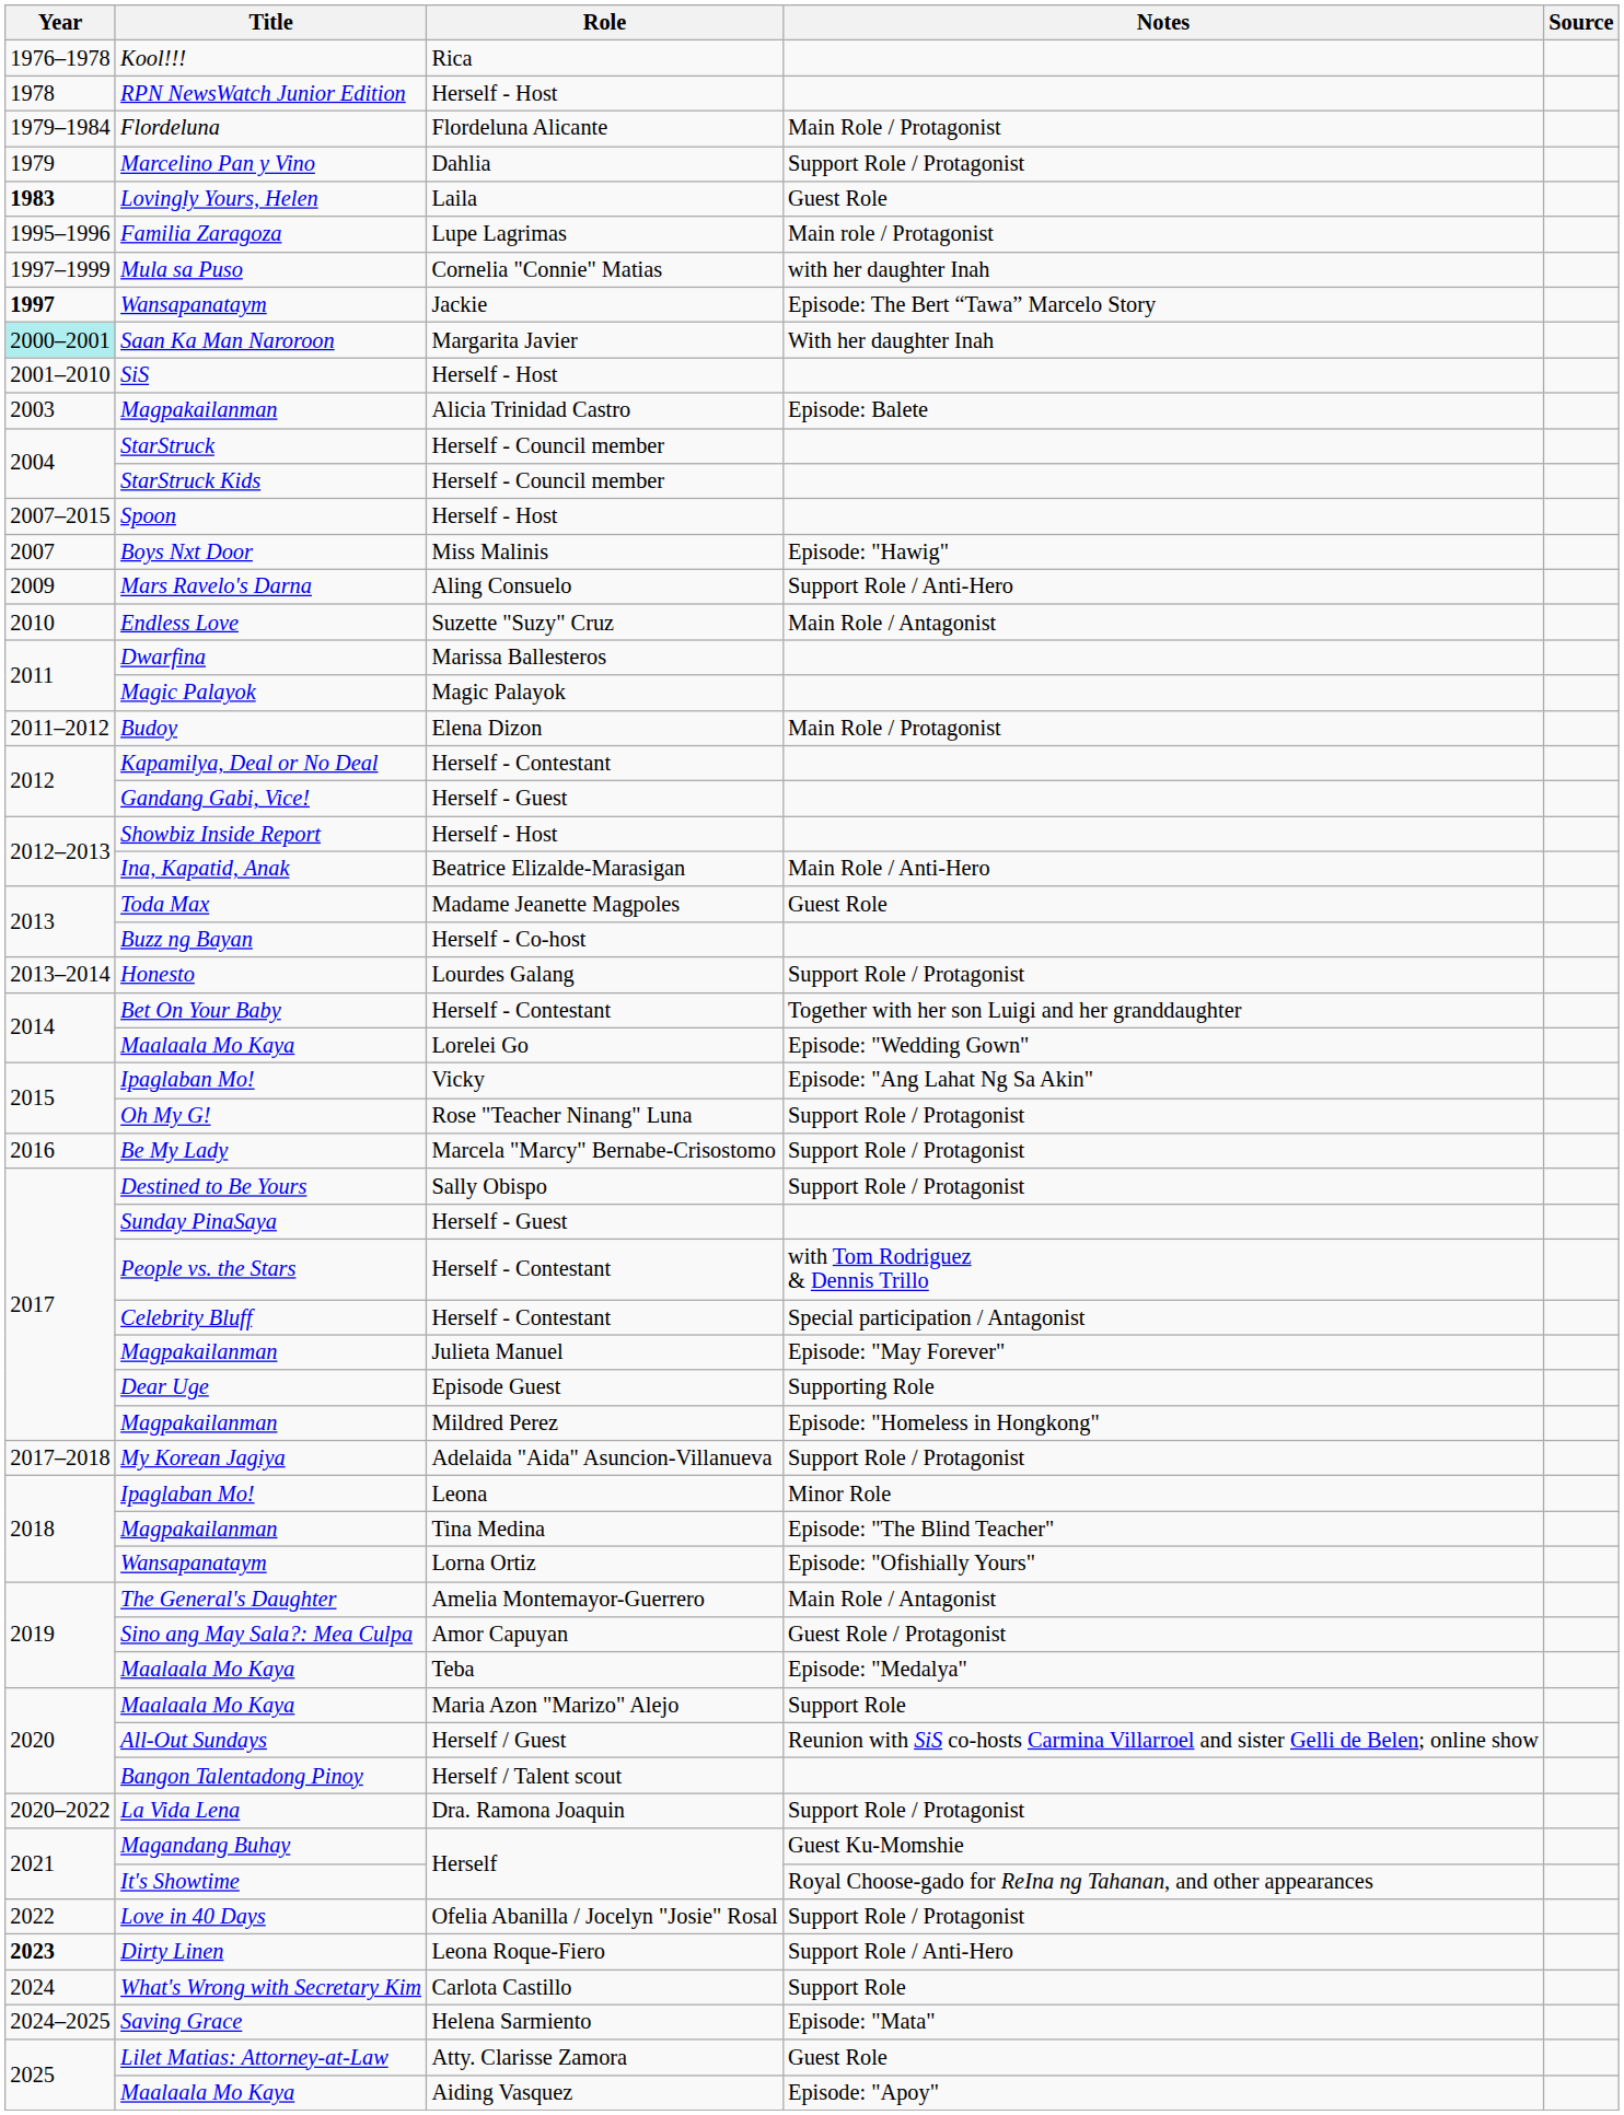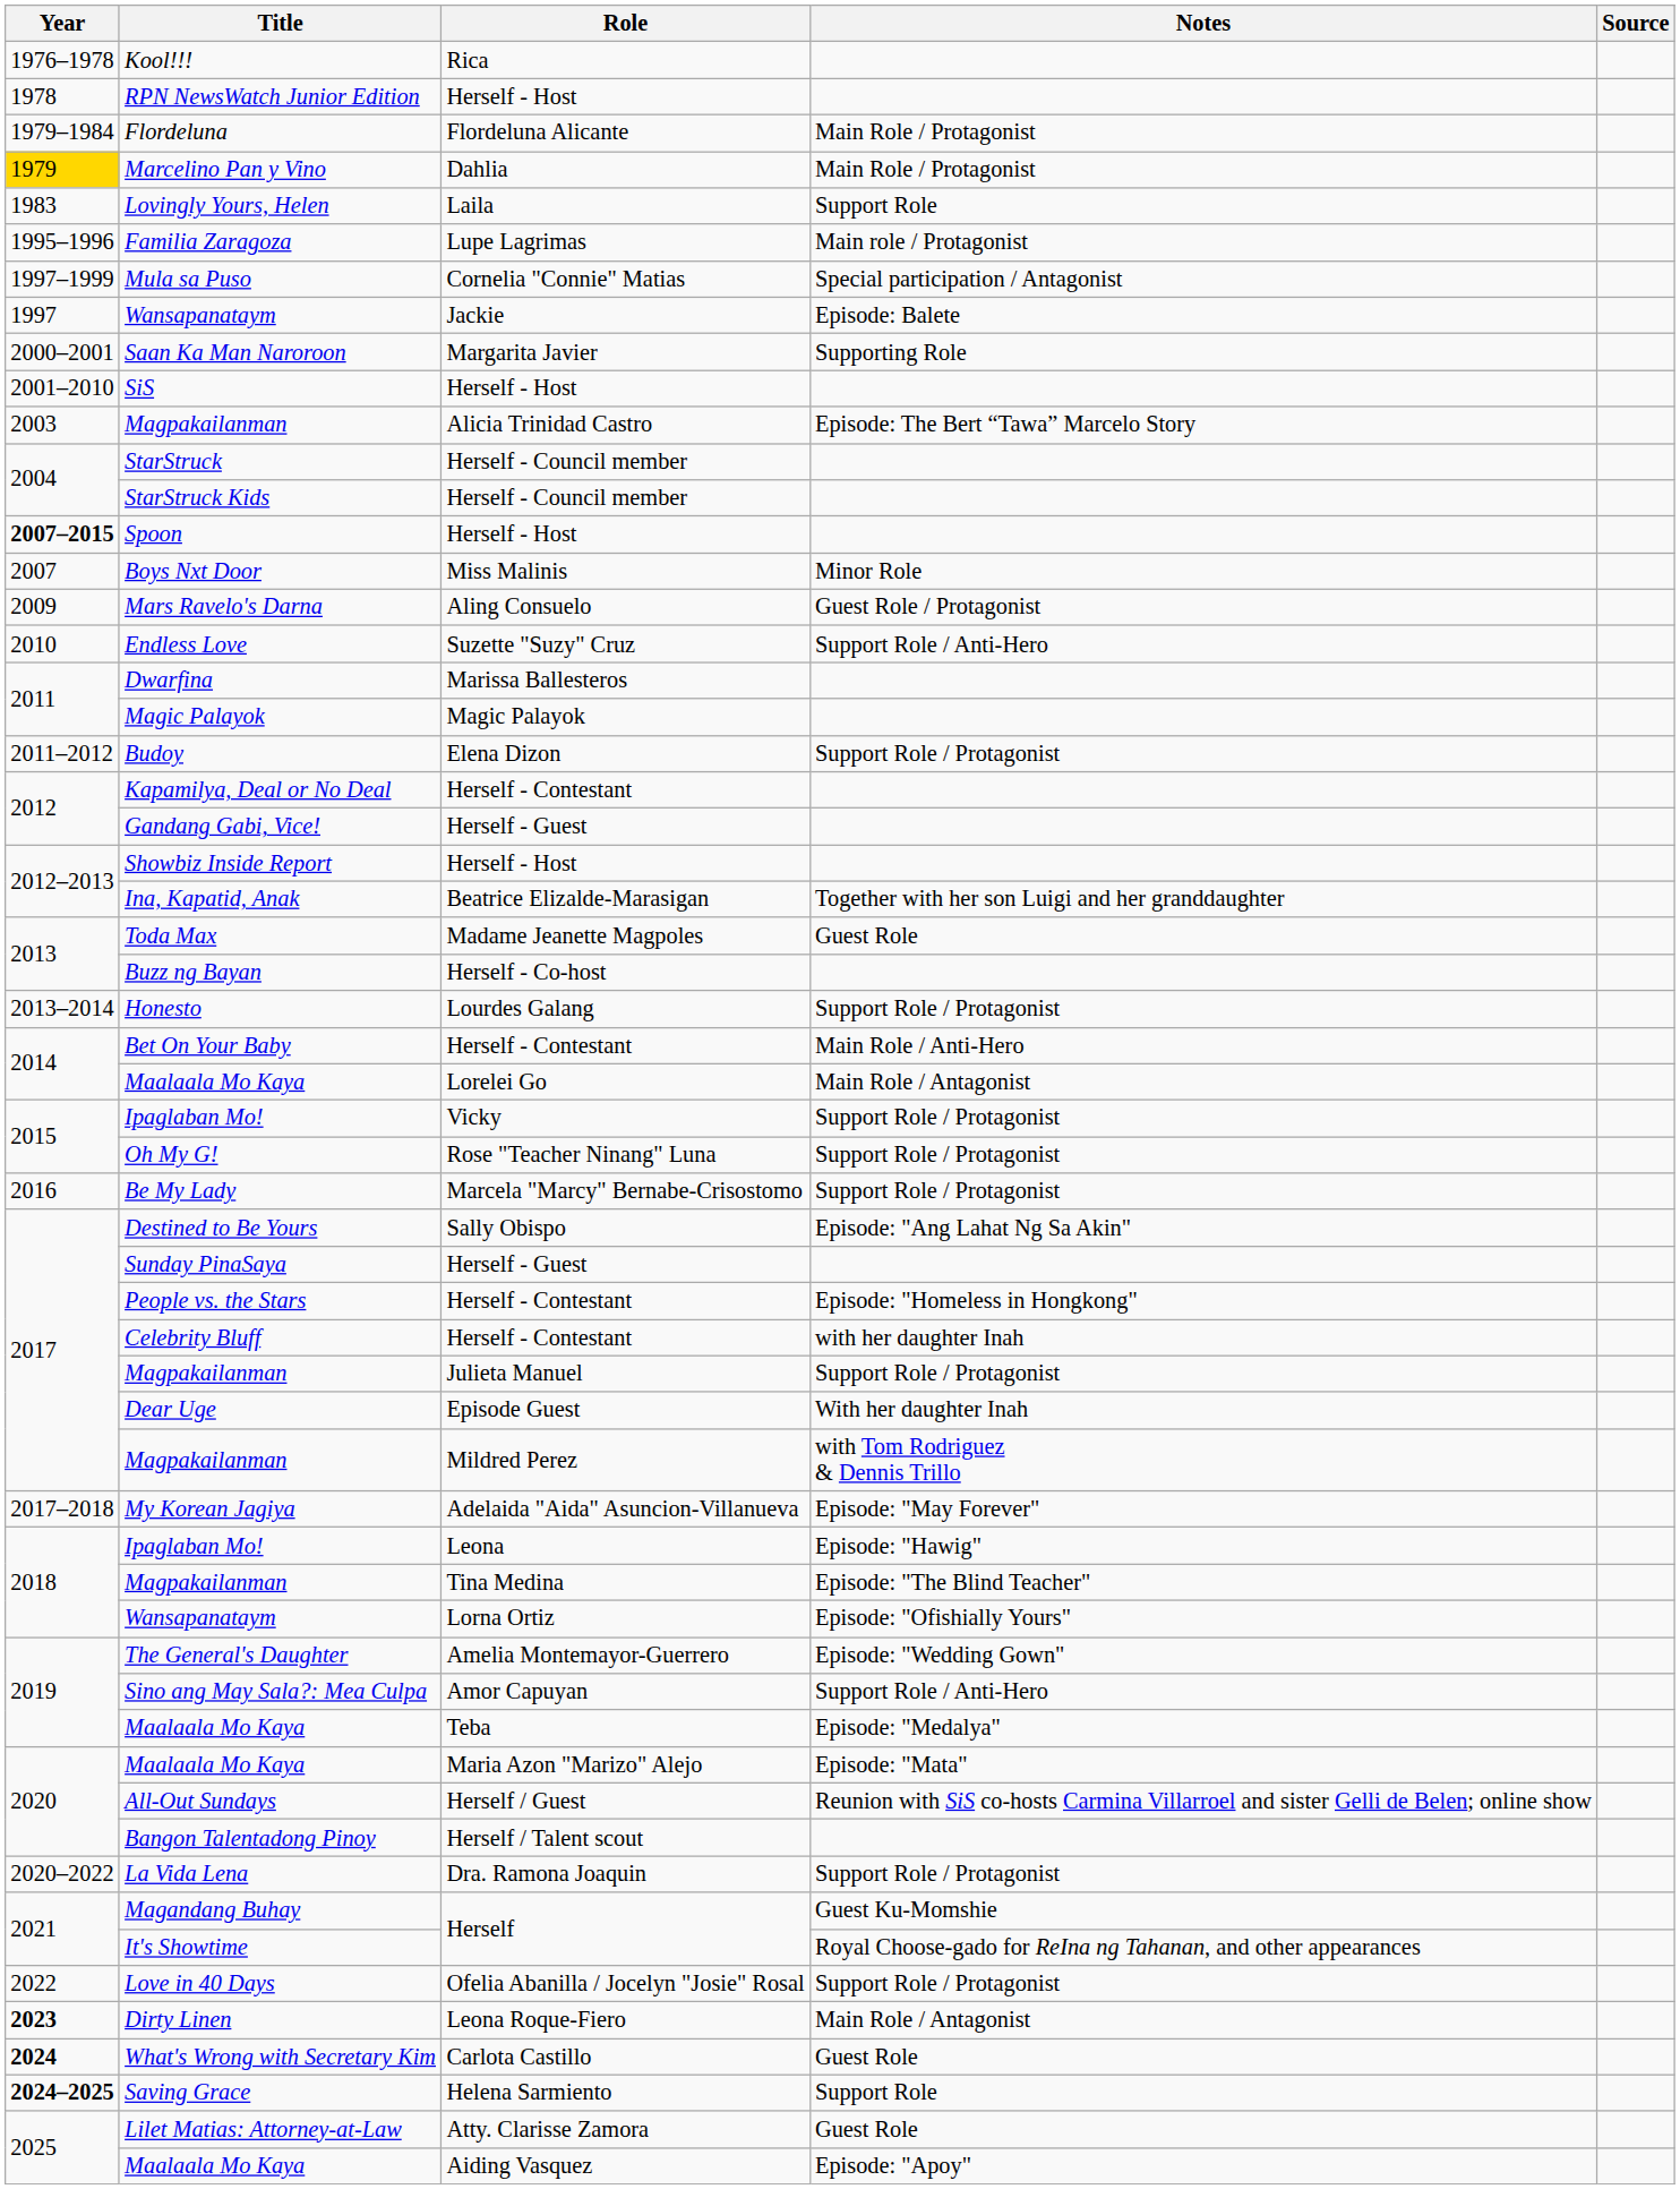 <table class="wikitable">
 <tr>
 <th>Year</th>
 <th>Title</th>
 <th>Role</th>
 <th class="unsortable">Notes</th>
 <th class="unsortable">Source</th>
 </tr>
 <tr>
 <td>1976–1978</td>
 <td><em>Kool!!!</em></td>
 <td>Rica</td>
 <td></td>
 <td></td>
 </tr>
 <tr>
 <td>1978</td>
 <td><em><a href='#'>RPN NewsWatch Junior Edition</a></em></td>
 <td>Herself - Host</td>
 <td></td>
 <td></td>
 </tr>
 <tr>
 <td>1979–1984</td>
 <td><em>Flordeluna</em></td>
 <td>Flordeluna Alicante</td>
 <td>Main Role / Protagonist</td>
 <td></td>
 </tr>
 <tr>
-<td>1979</td>
+<td style="background: gold;">1979</td>
 <td><em><a href='#'>Marcelino Pan y Vino</a></em></td>
 <td>Dahlia</td>
-<td>Support Role / Protagonist</td>
+<td>Main Role / Protagonist</td>
 <td></td>
 </tr>
 <tr>
-<td><strong>1983</strong></td>
+<td>1983</td>
 <td><em><a href='#'>Lovingly Yours, Helen</a></em></td>
 <td>Laila</td>
-<td>Guest Role</td>
+<td>Support Role</td>
 <td></td>
 </tr>
 <tr>
 <td>1995–1996</td>
 <td><em><a href='#'>Familia Zaragoza</a></em></td>
 <td>Lupe Lagrimas</td>
 <td>Main role / Protagonist</td>
 <td></td>
 </tr>
 <tr>
 <td>1997–1999</td>
 <td><em><a href='#'>Mula sa Puso</a></em></td>
 <td>Cornelia "Connie" Matias</td>
-<td>with her daughter Inah</td>
+<td>Special participation / Antagonist</td>
 <td></td>
 </tr>
 <tr>
-<td><strong>1997</strong></td>
+<td>1997</td>
 <td><em><a href='#'>Wansapanataym</a></em></td>
 <td>Jackie</td>
-<td>Episode: The Bert “Tawa” Marcelo Story</td>
+<td>Episode: Balete</td>
 <td></td>
 </tr>
 <tr>
-<td style="background: paleturquoise;">2000–2001</td>
+<td>2000–2001</td>
 <td><em><a href='#'>Saan Ka Man Naroroon</a></em></td>
 <td>Margarita Javier</td>
-<td>With her daughter Inah</td>
+<td>Supporting Role</td>
 <td></td>
 </tr>
 <tr>
 <td>2001–2010</td>
 <td><em><a href='#'>SiS</a></em></td>
 <td>Herself - Host</td>
 <td></td>
 <td></td>
 </tr>
 <tr>
 <td>2003</td>
 <td><em><a href='#'>Magpakailanman</a></em></td>
 <td>Alicia Trinidad Castro</td>
-<td>Episode: Balete</td>
+<td>Episode: The Bert “Tawa” Marcelo Story</td>
 <td></td>
 </tr>
 <tr>
 <td rowspan="2">2004</td>
 <td><em><a href='#'>StarStruck</a></em></td>
 <td>Herself - Council member</td>
 <td></td>
 <td></td>
 </tr>
 <tr>
 <td><em><a href='#'>StarStruck Kids</a></em></td>
 <td>Herself - Council member</td>
 <td></td>
 <td></td>
 </tr>
 <tr>
-<td>2007–2015</td>
+<td><strong>2007–2015</strong></td>
 <td><em><a href='#'>Spoon</a></em></td>
 <td>Herself - Host</td>
 <td></td>
 <td></td>
 </tr>
 <tr>
 <td>2007</td>
 <td><em><a href='#'>Boys Nxt Door</a></em></td>
 <td>Miss Malinis</td>
-<td>Episode: "Hawig"</td>
+<td>Minor Role</td>
 <td></td>
 </tr>
 <tr>
 <td>2009</td>
 <td><em><a href='#'>Mars Ravelo's Darna</a></em></td>
 <td>Aling Consuelo</td>
-<td>Support Role / Anti-Hero</td>
+<td>Guest Role / Protagonist</td>
 <td></td>
 </tr>
 <tr>
 <td>2010</td>
 <td><em><a href='#'>Endless Love</a></em></td>
 <td>Suzette "Suzy" Cruz</td>
-<td>Main Role / Antagonist</td>
+<td>Support Role / Anti-Hero</td>
 <td></td>
 </tr>
 <tr>
 <td rowspan="2">2011</td>
 <td><em><a href='#'>Dwarfina</a></em></td>
 <td>Marissa Ballesteros</td>
 <td></td>
 <td></td>
 </tr>
 <tr>
 <td><em><a href='#'>Magic Palayok</a></em></td>
 <td>Magic Palayok</td>
 <td></td>
 <td></td>
 </tr>
 <tr>
 <td>2011–2012</td>
 <td><em><a href='#'>Budoy</a></em></td>
 <td>Elena Dizon</td>
-<td>Main Role / Protagonist</td>
+<td>Support Role / Protagonist</td>
 <td></td>
 </tr>
 <tr>
 <td rowspan="2">2012</td>
 <td><em><a href='#'>Kapamilya, Deal or No Deal</a></em></td>
 <td>Herself - Contestant</td>
 <td></td>
 <td></td>
 </tr>
 <tr>
 <td><em><a href='#'>Gandang Gabi, Vice!</a></em></td>
 <td>Herself - Guest</td>
 <td></td>
 <td></td>
 </tr>
 <tr>
 <td rowspan="2">2012–2013</td>
 <td><em><a href='#'>Showbiz Inside Report</a></em></td>
 <td>Herself - Host</td>
 <td></td>
 <td></td>
 </tr>
 <tr>
 <td><em><a href='#'> Ina, Kapatid, Anak</a></em></td>
 <td>Beatrice Elizalde-Marasigan</td>
-<td>Main Role / Anti-Hero</td>
+<td>Together with her son Luigi and her granddaughter</td>
 <td></td>
 </tr>
 <tr>
 <td rowspan="2">2013</td>
 <td><em><a href='#'>Toda Max</a></em></td>
 <td>Madame Jeanette Magpoles</td>
 <td>Guest Role</td>
 <td></td>
 </tr>
 <tr>
 <td><em><a href='#'>Buzz ng Bayan</a></em></td>
 <td>Herself - Co-host</td>
 <td></td>
 <td></td>
 </tr>
 <tr>
 <td>2013–2014</td>
 <td><em><a href='#'>Honesto</a></em></td>
 <td>Lourdes Galang</td>
 <td>Support Role / Protagonist</td>
 <td></td>
 </tr>
 <tr>
 <td rowspan="2">2014</td>
 <td><em><a href='#'>Bet On Your Baby</a></em></td>
 <td>Herself - Contestant</td>
-<td>Together with her son Luigi and her granddaughter</td>
+<td>Main Role / Anti-Hero</td>
 <td></td>
 </tr>
 <tr>
 <td><em><a href='#'>Maalaala Mo Kaya</a></em></td>
 <td>Lorelei Go</td>
-<td>Episode: "Wedding Gown"</td>
+<td>Main Role / Antagonist</td>
 <td></td>
 </tr>
 <tr>
 <td rowspan="2">2015</td>
 <td><em><a href='#'>Ipaglaban Mo!</a></em></td>
 <td>Vicky</td>
-<td>Episode: "Ang Lahat Ng Sa Akin"</td>
+<td>Support Role / Protagonist</td>
 <td></td>
 </tr>
 <tr>
 <td><em><a href='#'>Oh My G!</a></em></td>
 <td>Rose "Teacher Ninang" Luna</td>
 <td>Support Role / Protagonist</td>
 <td></td>
 </tr>
 <tr>
 <td>2016</td>
 <td><em><a href='#'>Be My Lady</a></em></td>
 <td>Marcela "Marcy" Bernabe-Crisostomo</td>
 <td>Support Role / Protagonist</td>
 <td></td>
 </tr>
 <tr>
 <td rowspan="7">2017</td>
 <td><em><a href='#'>Destined to Be Yours</a></em></td>
 <td>Sally Obispo</td>
-<td>Support Role / Protagonist</td>
+<td>Episode: "Ang Lahat Ng Sa Akin"</td>
 <td></td>
 </tr>
 <tr>
 <td><em><a href='#'>Sunday PinaSaya</a></em></td>
 <td>Herself - Guest</td>
 <td></td>
 <td></td>
 </tr>
 <tr>
 <td><em><a href='#'>People vs. the Stars</a></em></td>
 <td>Herself - Contestant</td>
-<td>with <a href='#'>Tom Rodriguez</a><br>& <a href='#'>Dennis Trillo</a></td>
+<td>Episode: "Homeless in Hongkong"</td>
 <td></td>
 </tr>
 <tr>
 <td><em><a href='#'>Celebrity Bluff</a></em></td>
 <td>Herself - Contestant</td>
-<td>Special participation / Antagonist</td>
+<td>with her daughter Inah</td>
 <td></td>
 </tr>
 <tr>
 <td><em><a href='#'>Magpakailanman</a></em></td>
 <td>Julieta Manuel</td>
-<td>Episode: "May Forever"</td>
+<td>Support Role / Protagonist</td>
 <td></td>
 </tr>
 <tr>
 <td><em><a href='#'>Dear Uge</a></em></td>
 <td>Episode Guest</td>
-<td>Supporting Role</td>
+<td>With her daughter Inah</td>
 <td></td>
 </tr>
 <tr>
 <td><em><a href='#'>Magpakailanman</a></em></td>
 <td>Mildred Perez</td>
-<td>Episode: "Homeless in Hongkong"</td>
+<td>with <a href='#'>Tom Rodriguez</a><br>& <a href='#'>Dennis Trillo</a></td>
 <td></td>
 </tr>
 <tr>
 <td>2017–2018</td>
 <td><em><a href='#'>My Korean Jagiya</a></em></td>
 <td>Adelaida "Aida" Asuncion-Villanueva</td>
-<td>Support Role / Protagonist</td>
+<td>Episode: "May Forever"</td>
 <td></td>
 </tr>
 <tr>
 <td rowspan="3">2018</td>
 <td><em><a href='#'>Ipaglaban Mo!</a></em></td>
 <td>Leona</td>
-<td>Minor Role</td>
+<td>Episode: "Hawig"</td>
 <td></td>
 </tr>
 <tr>
 <td><em><a href='#'>Magpakailanman</a></em></td>
 <td>Tina Medina</td>
 <td>Episode: "The Blind Teacher"</td>
 <td></td>
 </tr>
 <tr>
 <td><em><a href='#'>Wansapanataym</a></em></td>
 <td>Lorna Ortiz</td>
 <td>Episode: "Ofishially Yours"</td>
 <td></td>
 </tr>
 <tr>
 <td rowspan="3">2019</td>
 <td><em><a href='#'> The General's Daughter</a></em></td>
 <td>Amelia Montemayor-Guerrero</td>
-<td>Main Role / Antagonist</td>
+<td>Episode: "Wedding Gown"</td>
 <td></td>
 </tr>
 <tr>
 <td><em><a href='#'>Sino ang May Sala?: Mea Culpa</a></em></td>
 <td>Amor Capuyan</td>
-<td>Guest Role / Protagonist</td>
+<td>Support Role / Anti-Hero</td>
 <td></td>
 </tr>
 <tr>
 <td><em><a href='#'>Maalaala Mo Kaya</a></em></td>
 <td>Teba</td>
 <td>Episode: "Medalya"</td>
 <td></td>
 </tr>
 <tr>
 <td rowspan="3">2020</td>
 <td><em><a href='#'>Maalaala Mo Kaya</a></em></td>
 <td>Maria Azon "Marizo" Alejo</td>
-<td>Support Role</td>
+<td>Episode: "Mata"</td>
 <td></td>
 </tr>
 <tr>
 <td><em><a href='#'>All-Out Sundays</a></em></td>
 <td>Herself / Guest</td>
 <td>Reunion with <em><a href='#'>SiS</a></em> co-hosts <a href='#'>Carmina Villarroel</a> and sister <a href='#'>Gelli de Belen</a>; online show</td>
 <td></td>
 </tr>
 <tr>
 <td><em><a href='#'>Bangon Talentadong Pinoy</a></em></td>
 <td>Herself / Talent scout</td>
 <td></td>
 <td></td>
 </tr>
 <tr>
 <td>2020–2022</td>
 <td><em><a href='#'>La Vida Lena</a></em></td>
 <td>Dra. Ramona Joaquin</td>
 <td>Support Role / Protagonist</td>
 <td></td>
 </tr>
 <tr>
 <td rowspan="2">2021</td>
 <td><em><a href='#'>Magandang Buhay</a></em></td>
 <td rowspan="2">Herself</td>
 <td>Guest Ku-Momshie</td>
 <td></td>
 </tr>
 <tr>
 <td><em><a href='#'>It's Showtime</a></em></td>
 <td>Royal Choose-gado for <em>ReIna ng Tahanan</em>, and other appearances</td>
 <td></td>
 </tr>
 <tr>
 <td>2022</td>
 <td><em><a href='#'>Love in 40 Days</a></em></td>
 <td>Ofelia Abanilla / Jocelyn "Josie" Rosal</td>
 <td>Support Role / Protagonist</td>
 <td></td>
 </tr>
 <tr>
 <td><strong>2023</strong></td>
 <td><em><a href='#'>Dirty Linen</a></em></td>
 <td>Leona Roque-Fiero</td>
-<td>Support Role / Anti-Hero</td>
+<td>Main Role / Antagonist</td>
 <td></td>
 </tr>
 <tr>
-<td>2024</td>
+<td><strong>2024</strong></td>
 <td><em><a href='#'>What's Wrong with Secretary Kim</a></em></td>
 <td>Carlota Castillo</td>
-<td>Support Role</td>
+<td>Guest Role</td>
 <td></td>
 </tr>
 <tr>
-<td>2024–2025</td>
+<td><strong>2024–2025</strong></td>
 <td><a href='#'><em>Saving Grace</em></a></td>
 <td>Helena Sarmiento</td>
-<td>Episode: "Mata"</td>
+<td>Support Role</td>
 <td></td>
 </tr>
 <tr>
 <td rowspan="2">2025</td>
 <td><em><a href='#'>Lilet Matias: Attorney-at-Law</a></em></td>
 <td>Atty. Clarisse Zamora</td>
 <td>Guest Role</td>
 <td></td>
 </tr>
 <tr>
 <td><em><a href='#'>Maalaala Mo Kaya</a></em></td>
 <td>Aiding Vasquez</td>
 <td>Episode: "Apoy"</td>
 <td></td>
 </tr>
 </table>
